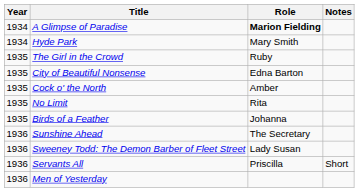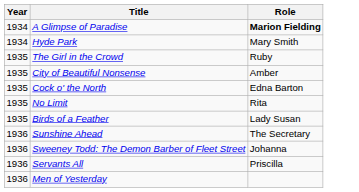 <table class="wikitable">
 <tr>
 <th>Year</th>
 <th>Title</th>
 <th>Role</th>
-<th>Notes</th>
 </tr>
 <tr>
 <td>1934</td>
 <td><em><a href='#'>A Glimpse of Paradise</a></em></td>
 <td><strong>Marion Fielding</strong></td>
-<td></td>
 </tr>
 <tr>
 <td>1934</td>
 <td><em><a href='#'>Hyde Park</a></em></td>
 <td>Mary Smith</td>
-<td></td>
 </tr>
 <tr>
 <td>1935</td>
 <td><em><a href='#'>The Girl in the Crowd</a></em></td>
 <td>Ruby</td>
-<td></td>
 </tr>
 <tr>
 <td>1935</td>
 <td><em><a href='#'>City of Beautiful Nonsense</a></em></td>
-<td>Edna Barton</td>
-<td></td>
+<td>Amber</td>
 </tr>
 <tr>
 <td>1935</td>
 <td><em><a href='#'>Cock o' the North</a></em></td>
-<td>Amber</td>
-<td></td>
+<td>Edna Barton</td>
 </tr>
 <tr>
 <td>1935</td>
 <td><em><a href='#'>No Limit</a></em></td>
 <td>Rita</td>
-<td></td>
 </tr>
 <tr>
 <td>1935</td>
 <td><em><a href='#'>Birds of a Feather</a></em></td>
-<td>Johanna</td>
-<td></td>
+<td>Lady Susan</td>
 </tr>
 <tr>
 <td>1936</td>
 <td><em><a href='#'>Sunshine Ahead</a></em></td>
 <td>The Secretary</td>
-<td></td>
 </tr>
 <tr>
 <td>1936</td>
 <td><em><a href='#'>Sweeney Todd: The Demon Barber of Fleet Street</a></em></td>
-<td>Lady Susan</td>
-<td></td>
+<td>Johanna</td>
 </tr>
 <tr>
 <td>1936</td>
 <td><em><a href='#'>Servants All</a></em></td>
 <td>Priscilla</td>
-<td>Short</td>
 </tr>
 <tr>
 <td>1936</td>
 <td><em><a href='#'>Men of Yesterday</a></em></td>
 <td></td>
-<td></td>
 </tr>
 </table>
